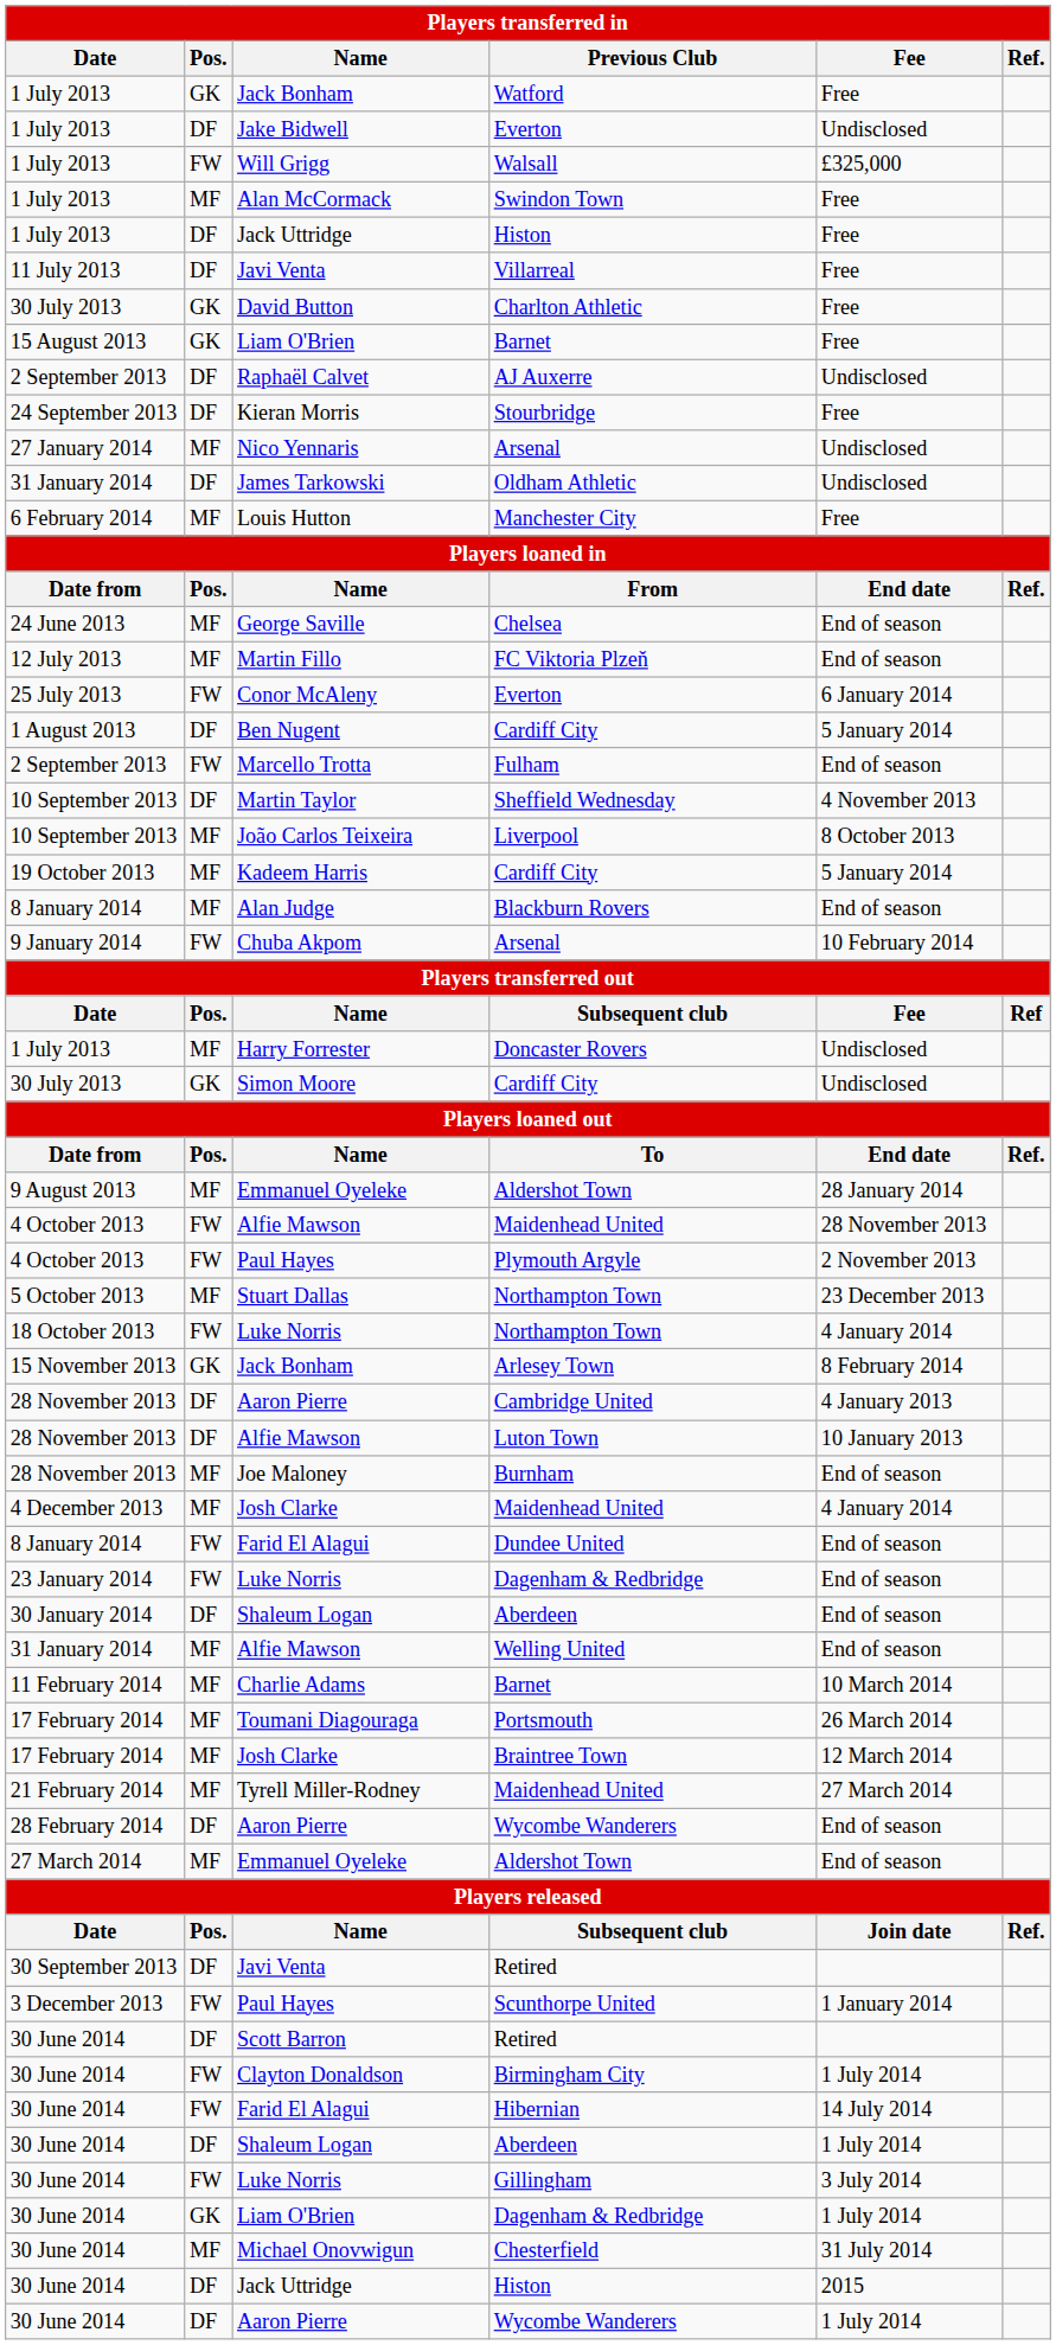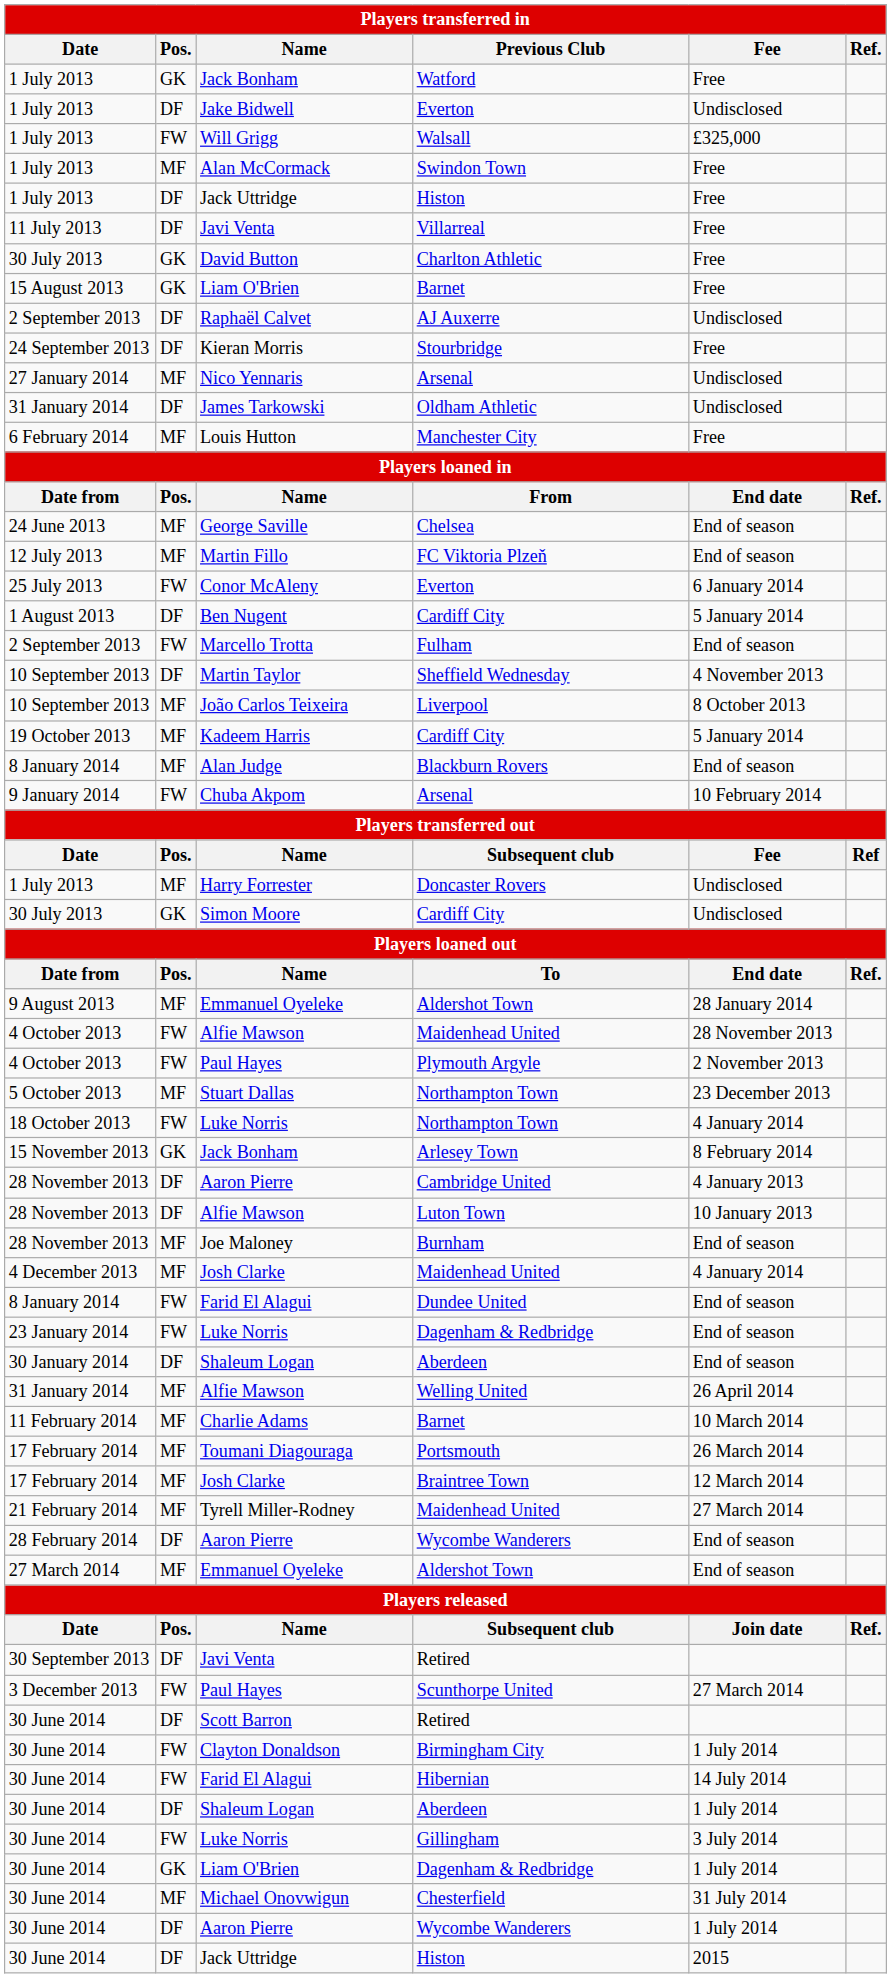 <table class="wikitable" style="font-size:95%;">
 <tr>
 <th colspan="6" style="background:#d00; color:white; text-align:center;">Players transferred in</th>
 </tr>
 <tr>
 <th style="width:120px;">Date</th>
 <th style="width:25px;">Pos.</th>
 <th style="width:175px;">Name</th>
 <th style="width:225px;">Previous Club</th>
 <th style="width:125px;">Fee</th>
 <th style="width:25px;">Ref.</th>
 </tr>
 <tr>
 <td>1 July 2013</td>
 <td>GK</td>
 <td> <a href='#'>Jack Bonham</a></td>
 <td> <a href='#'>Watford</a></td>
 <td>Free</td>
 <td></td>
 </tr>
 <tr>
 <td>1 July 2013</td>
 <td>DF</td>
 <td> <a href='#'>Jake Bidwell</a></td>
 <td> <a href='#'>Everton</a></td>
 <td>Undisclosed</td>
 <td></td>
 </tr>
 <tr>
 <td>1 July 2013</td>
 <td>FW</td>
 <td> <a href='#'>Will Grigg</a></td>
 <td> <a href='#'>Walsall</a></td>
 <td>£325,000</td>
 <td><br></td>
 </tr>
 <tr>
 <td>1 July 2013</td>
 <td>MF</td>
 <td> <a href='#'>Alan McCormack</a></td>
 <td> <a href='#'>Swindon Town</a></td>
 <td>Free</td>
 <td></td>
 </tr>
 <tr>
 <td>1 July 2013</td>
 <td>DF</td>
 <td> Jack Uttridge</td>
 <td> <a href='#'>Histon</a></td>
 <td>Free</td>
 <td></td>
 </tr>
 <tr>
 <td>11 July 2013</td>
 <td>DF</td>
 <td> <a href='#'>Javi Venta</a></td>
 <td> <a href='#'>Villarreal</a></td>
 <td>Free</td>
 <td></td>
 </tr>
 <tr>
 <td>30 July 2013</td>
 <td>GK</td>
 <td> <a href='#'>David Button</a></td>
 <td> <a href='#'>Charlton Athletic</a></td>
 <td>Free</td>
 <td></td>
 </tr>
 <tr>
 <td>15 August 2013</td>
 <td>GK</td>
 <td> <a href='#'>Liam O'Brien</a></td>
 <td> <a href='#'>Barnet</a></td>
 <td>Free</td>
 <td></td>
 </tr>
 <tr>
 <td>2 September 2013</td>
 <td>DF</td>
 <td> <a href='#'>Raphaël Calvet</a></td>
 <td> <a href='#'>AJ Auxerre</a></td>
 <td>Undisclosed</td>
 <td></td>
 </tr>
 <tr>
 <td>24 September 2013</td>
 <td>DF</td>
 <td> Kieran Morris</td>
 <td> <a href='#'>Stourbridge</a></td>
 <td>Free</td>
 <td></td>
 </tr>
 <tr>
 <td>27 January 2014</td>
 <td>MF</td>
 <td> <a href='#'>Nico Yennaris</a></td>
 <td> <a href='#'>Arsenal</a></td>
 <td>Undisclosed</td>
 <td></td>
 </tr>
 <tr>
 <td>31 January 2014</td>
 <td>DF</td>
 <td> <a href='#'>James Tarkowski</a></td>
 <td> <a href='#'>Oldham Athletic</a></td>
 <td>Undisclosed</td>
 <td></td>
 </tr>
 <tr>
 <td>6 February 2014</td>
 <td>MF</td>
 <td> Louis Hutton</td>
 <td> <a href='#'>Manchester City</a></td>
 <td>Free</td>
 <td></td>
 </tr>
 <tr>
 <th colspan="6" style="background:#d00; color:white; text-align:center;">Players loaned in</th>
 </tr>
 <tr>
 <th>Date from</th>
 <th>Pos.</th>
 <th>Name</th>
 <th>From</th>
 <th>End date</th>
 <th>Ref.</th>
 </tr>
 <tr>
 <td>24 June 2013</td>
 <td>MF</td>
 <td> <a href='#'>George Saville</a></td>
 <td> <a href='#'>Chelsea</a></td>
 <td>End of season</td>
 <td></td>
 </tr>
 <tr>
 <td>12 July 2013</td>
 <td>MF</td>
 <td> <a href='#'>Martin Fillo</a></td>
 <td> <a href='#'>FC Viktoria Plzeň</a></td>
 <td>End of season</td>
 <td></td>
 </tr>
 <tr>
 <td>25 July 2013</td>
 <td>FW</td>
 <td> <a href='#'>Conor McAleny</a></td>
 <td> <a href='#'>Everton</a></td>
 <td>6 January 2014</td>
 <td></td>
 </tr>
 <tr>
 <td>1 August 2013</td>
 <td>DF</td>
 <td> <a href='#'>Ben Nugent</a></td>
 <td> <a href='#'>Cardiff City</a></td>
 <td>5 January 2014</td>
 <td></td>
 </tr>
 <tr>
 <td>2 September 2013</td>
 <td>FW</td>
 <td> <a href='#'>Marcello Trotta</a></td>
 <td> <a href='#'>Fulham</a></td>
 <td>End of season</td>
 <td></td>
 </tr>
 <tr>
 <td>10 September 2013</td>
 <td>DF</td>
 <td> <a href='#'>Martin Taylor</a></td>
 <td> <a href='#'>Sheffield Wednesday</a></td>
 <td>4 November 2013</td>
 <td></td>
 </tr>
 <tr>
 <td>10 September 2013</td>
 <td>MF</td>
 <td> <a href='#'>João Carlos Teixeira</a></td>
 <td> <a href='#'>Liverpool</a></td>
 <td>8 October 2013</td>
 <td></td>
 </tr>
 <tr>
 <td>19 October 2013</td>
 <td>MF</td>
 <td> <a href='#'>Kadeem Harris</a></td>
 <td> <a href='#'>Cardiff City</a></td>
 <td>5 January 2014</td>
 <td></td>
 </tr>
 <tr>
 <td>8 January 2014</td>
 <td>MF</td>
 <td> <a href='#'>Alan Judge</a></td>
 <td> <a href='#'>Blackburn Rovers</a></td>
 <td>End of season</td>
 <td></td>
 </tr>
 <tr>
 <td>9 January 2014</td>
 <td>FW</td>
 <td> <a href='#'>Chuba Akpom</a></td>
 <td> <a href='#'>Arsenal</a></td>
 <td>10 February 2014</td>
 <td></td>
 </tr>
 <tr>
 <th colspan="6" style="background:#d00; color:white; text-align:center;">Players transferred out</th>
 </tr>
 <tr>
 <th>Date</th>
 <th>Pos.</th>
 <th>Name</th>
 <th>Subsequent club</th>
 <th>Fee</th>
 <th>Ref</th>
 </tr>
 <tr>
 <td>1 July 2013</td>
 <td>MF</td>
 <td> <a href='#'>Harry Forrester</a></td>
 <td> <a href='#'>Doncaster Rovers</a></td>
 <td>Undisclosed</td>
 <td></td>
 </tr>
 <tr>
 <td>30 July 2013</td>
 <td>GK</td>
 <td> <a href='#'>Simon Moore</a></td>
 <td> <a href='#'>Cardiff City</a></td>
 <td>Undisclosed</td>
 <td></td>
 </tr>
 <tr>
 <th colspan="6" style="background:#d00; color:white; text-align:center;">Players loaned out</th>
 </tr>
 <tr>
 <th>Date from</th>
 <th>Pos.</th>
 <th>Name</th>
 <th>To</th>
 <th>End date</th>
 <th>Ref.</th>
 </tr>
 <tr>
 <td>9 August 2013</td>
 <td>MF</td>
 <td> <a href='#'>Emmanuel Oyeleke</a></td>
 <td> <a href='#'>Aldershot Town</a></td>
 <td>28 January 2014</td>
 <td></td>
 </tr>
 <tr>
 <td>4 October 2013</td>
 <td>FW</td>
 <td> <a href='#'>Alfie Mawson</a></td>
 <td> <a href='#'>Maidenhead United</a></td>
 <td>28 November 2013</td>
 <td></td>
 </tr>
 <tr>
 <td>4 October 2013</td>
 <td>FW</td>
 <td> <a href='#'>Paul Hayes</a></td>
 <td> <a href='#'>Plymouth Argyle</a></td>
 <td>2 November 2013</td>
 <td></td>
 </tr>
 <tr>
 <td>5 October 2013</td>
 <td>MF</td>
 <td> <a href='#'>Stuart Dallas</a></td>
 <td> <a href='#'>Northampton Town</a></td>
 <td>23 December 2013</td>
 <td></td>
 </tr>
 <tr>
 <td>18 October 2013</td>
 <td>FW</td>
 <td> <a href='#'>Luke Norris</a></td>
 <td> <a href='#'>Northampton Town</a></td>
 <td>4 January 2014</td>
 <td></td>
 </tr>
 <tr>
 <td>15 November 2013</td>
 <td>GK</td>
 <td> <a href='#'>Jack Bonham</a></td>
 <td> <a href='#'>Arlesey Town</a></td>
 <td>8 February 2014</td>
 <td></td>
 </tr>
 <tr>
 <td>28 November 2013</td>
 <td>DF</td>
 <td> <a href='#'>Aaron Pierre</a></td>
 <td> <a href='#'>Cambridge United</a></td>
 <td>4 January 2013</td>
 <td></td>
 </tr>
 <tr>
 <td>28 November 2013</td>
 <td>DF</td>
 <td> <a href='#'>Alfie Mawson</a></td>
 <td> <a href='#'>Luton Town</a></td>
 <td>10 January 2013</td>
 <td></td>
 </tr>
 <tr>
 <td>28 November 2013</td>
 <td>MF</td>
 <td> Joe Maloney</td>
 <td> <a href='#'>Burnham</a></td>
 <td>End of season</td>
 <td></td>
 </tr>
 <tr>
 <td>4 December 2013</td>
 <td>MF</td>
 <td> <a href='#'>Josh Clarke</a></td>
 <td> <a href='#'>Maidenhead United</a></td>
 <td>4 January 2014</td>
 <td></td>
 </tr>
 <tr>
 <td>8 January 2014</td>
 <td>FW</td>
 <td> <a href='#'>Farid El Alagui</a></td>
 <td> <a href='#'>Dundee United</a></td>
 <td>End of season</td>
 <td></td>
 </tr>
 <tr>
 <td>23 January 2014</td>
 <td>FW</td>
 <td> <a href='#'>Luke Norris</a></td>
 <td> <a href='#'>Dagenham & Redbridge</a></td>
 <td>End of season</td>
 <td></td>
 </tr>
 <tr>
 <td>30 January 2014</td>
 <td>DF</td>
 <td> <a href='#'>Shaleum Logan</a></td>
 <td> <a href='#'>Aberdeen</a></td>
 <td>End of season</td>
 <td></td>
 </tr>
 <tr>
 <td>31 January 2014</td>
 <td>MF</td>
 <td> <a href='#'>Alfie Mawson</a></td>
 <td> <a href='#'>Welling United</a></td>
-<td>End of season</td>
+<td>26 April 2014</td>
 <td></td>
 </tr>
 <tr>
 <td>11 February 2014</td>
 <td>MF</td>
 <td> <a href='#'>Charlie Adams</a></td>
 <td> <a href='#'>Barnet</a></td>
 <td>10 March 2014</td>
 <td></td>
 </tr>
 <tr>
 <td>17 February 2014</td>
 <td>MF</td>
 <td> <a href='#'>Toumani Diagouraga</a></td>
 <td> <a href='#'>Portsmouth</a></td>
 <td>26 March 2014</td>
 <td></td>
 </tr>
 <tr>
 <td>17 February 2014</td>
 <td>MF</td>
 <td> <a href='#'>Josh Clarke</a></td>
 <td> <a href='#'>Braintree Town</a></td>
 <td>12 March 2014</td>
 <td></td>
 </tr>
 <tr>
 <td>21 February 2014</td>
 <td>MF</td>
 <td> Tyrell Miller-Rodney</td>
 <td> <a href='#'>Maidenhead United</a></td>
 <td>27 March 2014</td>
 <td></td>
 </tr>
 <tr>
 <td>28 February 2014</td>
 <td>DF</td>
 <td> <a href='#'>Aaron Pierre</a></td>
 <td> <a href='#'>Wycombe Wanderers</a></td>
 <td>End of season</td>
 <td></td>
 </tr>
 <tr>
 <td>27 March 2014</td>
 <td>MF</td>
 <td> <a href='#'>Emmanuel Oyeleke</a></td>
 <td> <a href='#'>Aldershot Town</a></td>
 <td>End of season</td>
 <td></td>
 </tr>
 <tr>
 <th colspan="6" style="background:#d00; color:white; text-align:center;">Players released</th>
 </tr>
 <tr>
 <th>Date</th>
 <th>Pos.</th>
 <th>Name</th>
 <th>Subsequent club</th>
 <th>Join date</th>
 <th>Ref.</th>
 </tr>
 <tr>
 <td>30 September 2013</td>
 <td>DF</td>
 <td> <a href='#'>Javi Venta</a></td>
 <td>Retired</td>
 <td></td>
 <td></td>
 </tr>
 <tr>
 <td>3 December 2013</td>
 <td>FW</td>
 <td> <a href='#'>Paul Hayes</a></td>
 <td> <a href='#'>Scunthorpe United</a></td>
-<td>1 January 2014</td>
+<td>27 March 2014</td>
 <td></td>
 </tr>
 <tr>
 <td>30 June 2014</td>
 <td>DF</td>
 <td> <a href='#'>Scott Barron</a></td>
 <td>Retired</td>
 <td></td>
 <td></td>
 </tr>
 <tr>
 <td>30 June 2014</td>
 <td>FW</td>
 <td> <a href='#'>Clayton Donaldson</a></td>
 <td> <a href='#'>Birmingham City</a></td>
 <td>1 July 2014</td>
 <td></td>
 </tr>
 <tr>
 <td>30 June 2014</td>
 <td>FW</td>
 <td> <a href='#'>Farid El Alagui</a></td>
 <td> <a href='#'>Hibernian</a></td>
 <td>14 July 2014</td>
 <td></td>
 </tr>
 <tr>
 <td>30 June 2014</td>
 <td>DF</td>
 <td> <a href='#'>Shaleum Logan</a></td>
 <td> <a href='#'>Aberdeen</a></td>
 <td>1 July 2014</td>
 <td></td>
 </tr>
 <tr>
 <td>30 June 2014</td>
 <td>FW</td>
 <td> <a href='#'>Luke Norris</a></td>
 <td> <a href='#'>Gillingham</a></td>
 <td>3 July 2014</td>
 <td></td>
 </tr>
 <tr>
 <td>30 June 2014</td>
 <td>GK</td>
 <td> <a href='#'>Liam O'Brien</a></td>
 <td> <a href='#'>Dagenham & Redbridge</a></td>
 <td>1 July 2014</td>
 <td></td>
 </tr>
 <tr>
 <td>30 June 2014</td>
 <td>MF</td>
 <td> <a href='#'>Michael Onovwigun</a></td>
 <td> <a href='#'>Chesterfield</a></td>
 <td>31 July 2014</td>
 <td></td>
 </tr>
 <tr>
 <td>30 June 2014</td>
 <td>DF</td>
+<td> <a href='#'>Aaron Pierre</a></td>
+<td> <a href='#'>Wycombe Wanderers</a></td>
+<td>1 July 2014</td>
+<td></td>
+</tr>
+<tr>
+<td>30 June 2014</td>
+<td>DF</td>
 <td> Jack Uttridge</td>
 <td> <a href='#'>Histon</a></td>
 <td>2015</td>
 <td></td>
 </tr>
-<tr>
-<td>30 June 2014</td>
-<td>DF</td>
-<td> <a href='#'>Aaron Pierre</a></td>
-<td> <a href='#'>Wycombe Wanderers</a></td>
-<td>1 July 2014</td>
-<td></td>
-</tr>
 </table>
